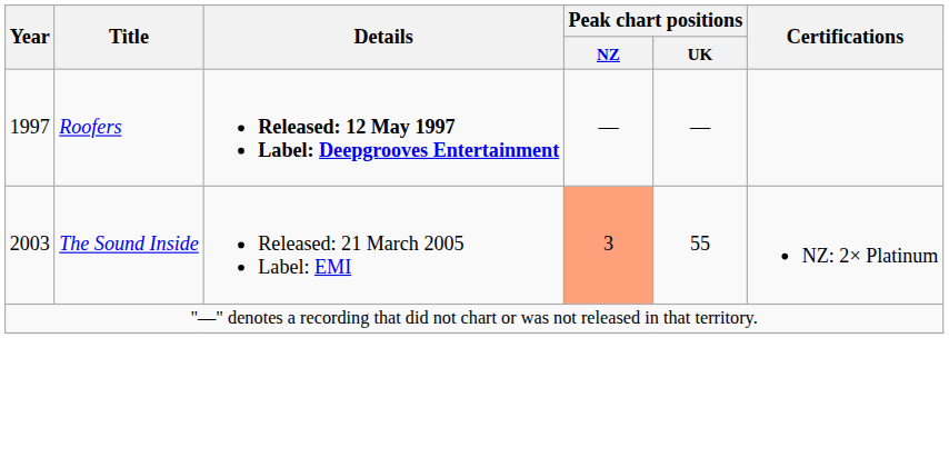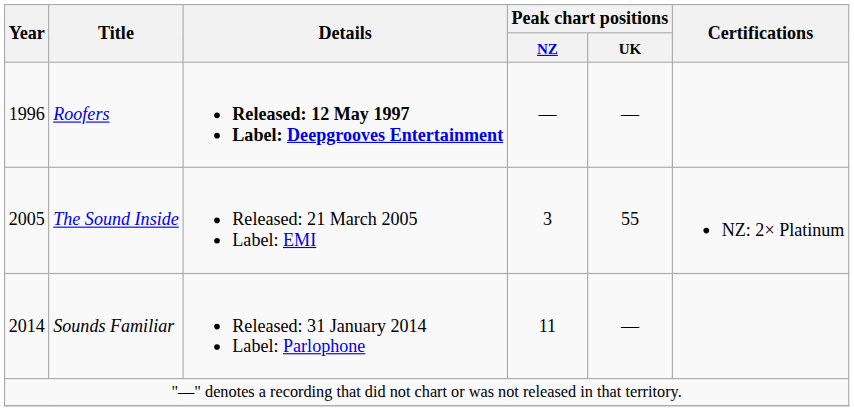 <table class="wikitable plainrowheaders">
 <tr>
 <th rowspan="2">Year</th>
 <th rowspan="2">Title</th>
 <th rowspan="2">Details</th>
 <th colspan="2">Peak chart positions</th>
 <th rowspan="2">Certifications</th>
 </tr>
 <tr>
 <th><small><a href='#'>NZ</a></small></th>
 <th><small>UK</small></th>
 </tr>
 <tr>
-<td>1997</td>
+<td>1996</td>
 <td><em><a href='#'>Roofers</a></em></td>
 <td><strong><br><ul><li>Released: 12 May 1997</li><li>Label: <a href='#'>Deepgrooves Entertainment</a></li></ul></strong></td>
 <td align="center">—</td>
 <td align="center">—</td>
 <td></td>
 </tr>
 <tr>
-<td>2003</td>
+<td>2005</td>
 <td><em><a href='#'>The Sound Inside</a></em></td>
 <td><br><ul><li>Released: 21 March 2005</li><li>Label: <a href='#'>EMI</a></li></ul></td>
-<td align="center" style="background: lightsalmon;">3</td>
+<td align="center">3</td>
 <td align="center">55</td>
 <td><br><ul><li>NZ: 2× Platinum</li></ul></td>
+</tr>
+<tr>
+<td>2014</td>
+<td><em>Sounds Familiar</em></td>
+<td><br><ul><li>Released: 31 January 2014</li><li>Label: <a href='#'>Parlophone</a></li></ul></td>
+<td align="center">11</td>
+<td align="center">—</td>
+<td></td>
 </tr>
 <tr>
 <td colspan="6" style="font-size:90%" align="center">"—" denotes a recording that did not chart or was not released in that territory.</td>
 </tr>
 <tr>
 </tr>
 </table>
